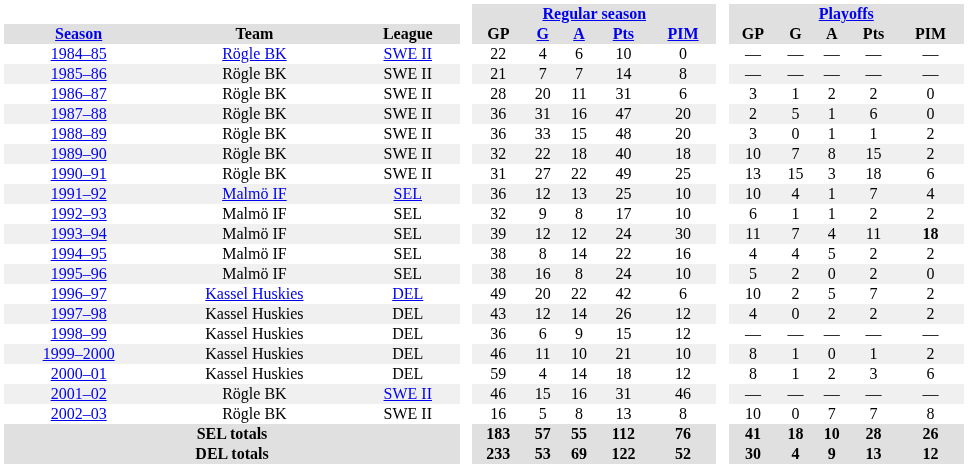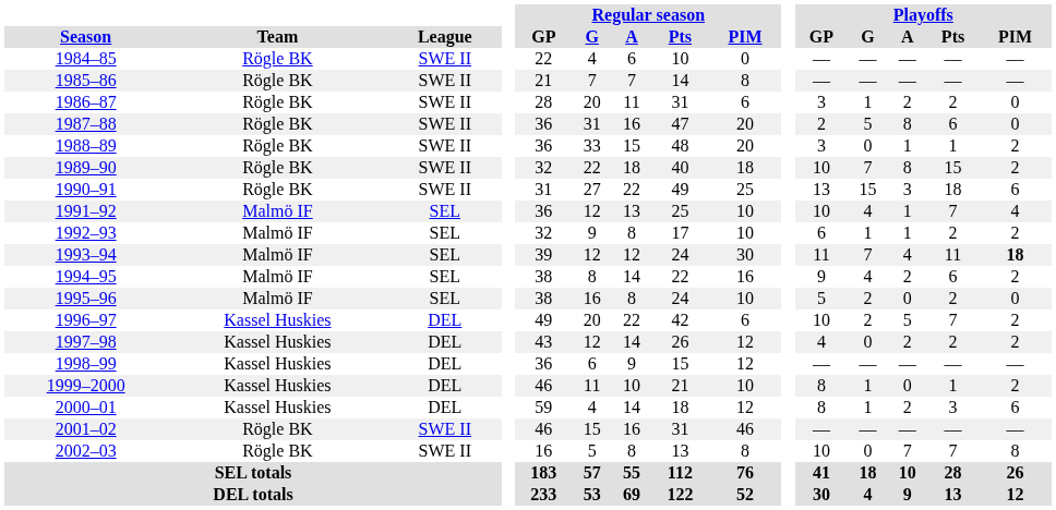 <table border="0" cellpadding="1" cellspacing="0" style="text-align:center; width:60em">
 <tr bgcolor="#e0e0e0">
 <th colspan="3" bgcolor="#ffffff"> </th>
 <th rowspan="99" bgcolor="#ffffff"> </th>
 <th colspan="5"><a href='#'>Regular season</a></th>
 <th rowspan="99" bgcolor="#ffffff"> </th>
 <th colspan="5"><a href='#'>Playoffs</a></th>
 </tr>
 <tr bgcolor="#e0e0e0">
 <th><a href='#'>Season</a></th>
 <th>Team</th>
 <th>League</th>
 <th>GP</th>
 <th><a href='#'>G</a></th>
 <th><a href='#'>A</a></th>
 <th><a href='#'>Pts</a></th>
 <th><a href='#'>PIM</a></th>
 <th>GP</th>
 <th>G</th>
 <th>A</th>
 <th>Pts</th>
 <th>PIM</th>
 </tr>
 <tr>
 <td><a href='#'>1984–85</a></td>
 <td><a href='#'>Rögle BK</a></td>
 <td><a href='#'>SWE II</a></td>
 <td>22</td>
 <td>4</td>
 <td>6</td>
 <td>10</td>
 <td>0</td>
 <td>—</td>
 <td>—</td>
 <td>—</td>
 <td>—</td>
 <td>—</td>
 </tr>
 <tr bgcolor="#f0f0f0">
 <td><a href='#'>1985–86</a></td>
 <td>Rögle BK</td>
 <td>SWE II</td>
 <td>21</td>
 <td>7</td>
 <td>7</td>
 <td>14</td>
 <td>8</td>
 <td>—</td>
 <td>—</td>
 <td>—</td>
 <td>—</td>
 <td>—</td>
 </tr>
 <tr>
 <td><a href='#'>1986–87</a></td>
 <td>Rögle BK</td>
 <td>SWE II</td>
 <td>28</td>
 <td>20</td>
 <td>11</td>
 <td>31</td>
 <td>6</td>
 <td>3</td>
 <td>1</td>
 <td>2</td>
 <td>2</td>
 <td>0</td>
 </tr>
 <tr bgcolor="#f0f0f0">
 <td><a href='#'>1987–88</a></td>
 <td>Rögle BK</td>
 <td>SWE II</td>
 <td>36</td>
 <td>31</td>
 <td>16</td>
 <td>47</td>
 <td>20</td>
 <td>2</td>
 <td>5</td>
-<td>1</td>
+<td>8</td>
 <td>6</td>
 <td>0</td>
 </tr>
 <tr>
 <td><a href='#'>1988–89</a></td>
 <td>Rögle BK</td>
 <td>SWE II</td>
 <td>36</td>
 <td>33</td>
 <td>15</td>
 <td>48</td>
 <td>20</td>
 <td>3</td>
 <td>0</td>
 <td>1</td>
 <td>1</td>
 <td>2</td>
 </tr>
 <tr bgcolor="#f0f0f0">
 <td><a href='#'>1989–90</a></td>
 <td>Rögle BK</td>
 <td>SWE II</td>
 <td>32</td>
 <td>22</td>
 <td>18</td>
 <td>40</td>
 <td>18</td>
 <td>10</td>
 <td>7</td>
 <td>8</td>
 <td>15</td>
 <td>2</td>
 </tr>
 <tr>
 <td><a href='#'>1990–91</a></td>
 <td>Rögle BK</td>
 <td>SWE II</td>
 <td>31</td>
 <td>27</td>
 <td>22</td>
 <td>49</td>
 <td>25</td>
 <td>13</td>
 <td>15</td>
 <td>3</td>
 <td>18</td>
 <td>6</td>
 </tr>
 <tr bgcolor="#f0f0f0">
 <td><a href='#'>1991–92</a></td>
 <td><a href='#'>Malmö IF</a></td>
 <td><a href='#'>SEL</a></td>
 <td>36</td>
 <td>12</td>
 <td>13</td>
 <td>25</td>
 <td>10</td>
 <td>10</td>
 <td>4</td>
 <td>1</td>
 <td>7</td>
 <td>4</td>
 </tr>
 <tr>
 <td><a href='#'>1992–93</a></td>
 <td>Malmö IF</td>
 <td>SEL</td>
 <td>32</td>
 <td>9</td>
 <td>8</td>
 <td>17</td>
 <td>10</td>
 <td>6</td>
 <td>1</td>
 <td>1</td>
 <td>2</td>
 <td>2</td>
 </tr>
 <tr bgcolor="#f0f0f0">
 <td><a href='#'>1993–94</a></td>
 <td>Malmö IF</td>
 <td>SEL</td>
 <td>39</td>
 <td>12</td>
 <td>12</td>
 <td>24</td>
 <td>30</td>
 <td>11</td>
 <td>7</td>
 <td>4</td>
 <td>11</td>
 <td><strong>18</strong></td>
 </tr>
 <tr>
 <td><a href='#'>1994–95</a></td>
 <td>Malmö IF</td>
 <td>SEL</td>
 <td>38</td>
 <td>8</td>
 <td>14</td>
 <td>22</td>
 <td>16</td>
+<td>9</td>
 <td>4</td>
-<td>4</td>
-<td>5</td>
 <td>2</td>
+<td>6</td>
 <td>2</td>
 </tr>
 <tr bgcolor="#f0f0f0">
 <td><a href='#'>1995–96</a></td>
 <td>Malmö IF</td>
 <td>SEL</td>
 <td>38</td>
 <td>16</td>
 <td>8</td>
 <td>24</td>
 <td>10</td>
 <td>5</td>
 <td>2</td>
 <td>0</td>
 <td>2</td>
 <td>0</td>
 </tr>
 <tr>
 <td><a href='#'>1996–97</a></td>
 <td><a href='#'>Kassel Huskies</a></td>
 <td><a href='#'>DEL</a></td>
 <td>49</td>
 <td>20</td>
 <td>22</td>
 <td>42</td>
 <td>6</td>
 <td>10</td>
 <td>2</td>
 <td>5</td>
 <td>7</td>
 <td>2</td>
 </tr>
 <tr bgcolor="#f0f0f0">
 <td><a href='#'>1997–98</a></td>
 <td>Kassel Huskies</td>
 <td>DEL</td>
 <td>43</td>
 <td>12</td>
 <td>14</td>
 <td>26</td>
 <td>12</td>
 <td>4</td>
 <td>0</td>
 <td>2</td>
 <td>2</td>
 <td>2</td>
 </tr>
 <tr>
 <td><a href='#'>1998–99</a></td>
 <td>Kassel Huskies</td>
 <td>DEL</td>
 <td>36</td>
 <td>6</td>
 <td>9</td>
 <td>15</td>
 <td>12</td>
 <td>—</td>
 <td>—</td>
 <td>—</td>
 <td>—</td>
 <td>—</td>
 </tr>
 <tr bgcolor="#f0f0f0">
 <td><a href='#'>1999–2000</a></td>
 <td>Kassel Huskies</td>
 <td>DEL</td>
 <td>46</td>
 <td>11</td>
 <td>10</td>
 <td>21</td>
 <td>10</td>
 <td>8</td>
 <td>1</td>
 <td>0</td>
 <td>1</td>
 <td>2</td>
 </tr>
 <tr>
 <td><a href='#'>2000–01</a></td>
 <td>Kassel Huskies</td>
 <td>DEL</td>
 <td>59</td>
 <td>4</td>
 <td>14</td>
 <td>18</td>
 <td>12</td>
 <td>8</td>
 <td>1</td>
 <td>2</td>
 <td>3</td>
 <td>6</td>
 </tr>
 <tr bgcolor="#f0f0f0">
 <td><a href='#'>2001–02</a></td>
 <td>Rögle BK</td>
 <td><a href='#'>SWE II</a></td>
 <td>46</td>
 <td>15</td>
 <td>16</td>
 <td>31</td>
 <td>46</td>
 <td>—</td>
 <td>—</td>
 <td>—</td>
 <td>—</td>
 <td>—</td>
 </tr>
 <tr>
 <td><a href='#'>2002–03</a></td>
 <td>Rögle BK</td>
 <td>SWE II</td>
 <td>16</td>
 <td>5</td>
 <td>8</td>
 <td>13</td>
 <td>8</td>
 <td>10</td>
 <td>0</td>
 <td>7</td>
 <td>7</td>
 <td>8</td>
 </tr>
 <tr bgcolor="#e0e0e0">
 <th colspan="3">SEL totals</th>
 <th>183</th>
 <th>57</th>
 <th>55</th>
 <th>112</th>
 <th>76</th>
 <th>41</th>
 <th>18</th>
 <th>10</th>
 <th>28</th>
 <th>26</th>
 </tr>
 <tr bgcolor="#e0e0e0">
 <th colspan="3">DEL totals</th>
 <th>233</th>
 <th>53</th>
 <th>69</th>
 <th>122</th>
 <th>52</th>
 <th>30</th>
 <th>4</th>
 <th>9</th>
 <th>13</th>
 <th>12</th>
 </tr>
 </table>
